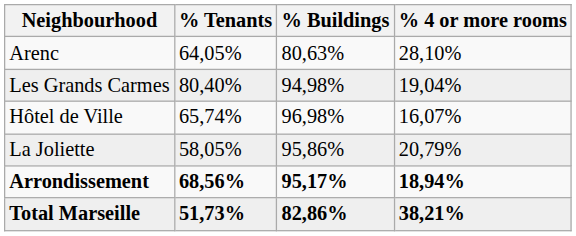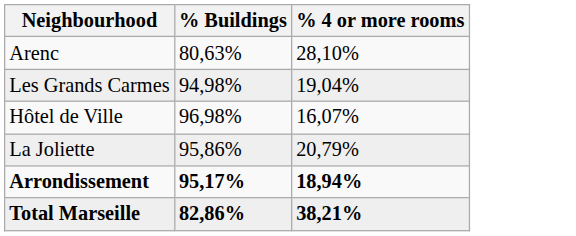 <table class=wikitable>
 <tr>
 <th>Neighbourhood</th>
-<th>% Tenants</th>
 <th>% Buildings</th>
 <th>% 4 or more rooms</th>
 </tr>
 <tr>
 <td>Arenc</td>
-<td>64,05%</td>
 <td>80,63%</td>
 <td>28,10%</td>
 </tr>
 <tr style="background:#EFEFEF">
 <td>Les Grands Carmes</td>
-<td>80,40%</td>
 <td>94,98%</td>
 <td>19,04%</td>
 </tr>
 <tr>
 <td>Hôtel de Ville</td>
-<td>65,74%</td>
 <td>96,98%</td>
 <td>16,07%</td>
 </tr>
 <tr style="background:#EFEFEF">
 <td>La Joliette</td>
-<td>58,05%</td>
 <td>95,86%</td>
 <td>20,79%</td>
 </tr>
 <tr>
 <td><strong>Arrondissement</strong></td>
-<td><strong>68,56%</strong></td>
 <td><strong>95,17%</strong></td>
 <td><strong>18,94%</strong></td>
 </tr>
 <tr style="background:#EFEFEF">
 <td><strong>Total Marseille</strong></td>
-<td><strong>51,73%</strong></td>
 <td><strong>82,86%</strong></td>
 <td><strong>38,21%</strong></td>
 </tr>
 </table>
